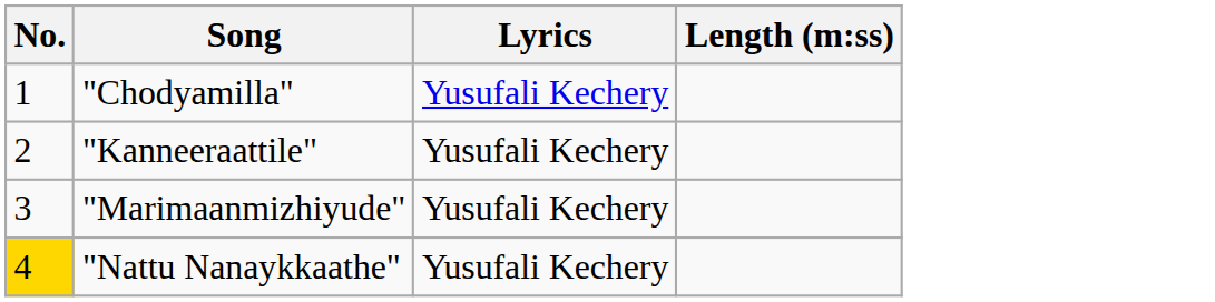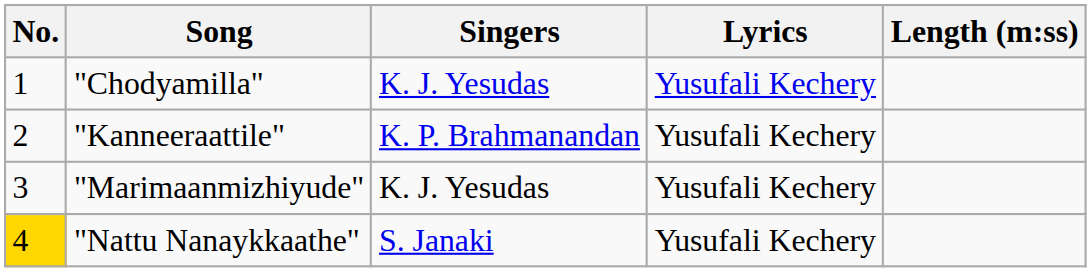 <table class="wikitable" style="font-size:95%;">
 <tr>
 <th>No.</th>
 <th>Song</th>
+<th>Singers</th>
 <th>Lyrics</th>
 <th>Length (m:ss)</th>
 </tr>
 <tr>
 <td>1</td>
 <td>"Chodyamilla"</td>
+<td><a href='#'>K. J. Yesudas</a></td>
 <td><a href='#'>Yusufali Kechery</a></td>
 <td></td>
 </tr>
 <tr>
 <td>2</td>
 <td>"Kanneeraattile"</td>
+<td><a href='#'>K. P. Brahmanandan</a></td>
 <td>Yusufali Kechery</td>
 <td></td>
 </tr>
 <tr>
 <td>3</td>
 <td>"Marimaanmizhiyude"</td>
+<td>K. J. Yesudas</td>
 <td>Yusufali Kechery</td>
 <td></td>
 </tr>
 <tr>
 <td style="background: gold;">4</td>
 <td>"Nattu Nanaykkaathe"</td>
+<td><a href='#'>S. Janaki</a></td>
 <td>Yusufali Kechery</td>
 <td></td>
 </tr>
 </table>
